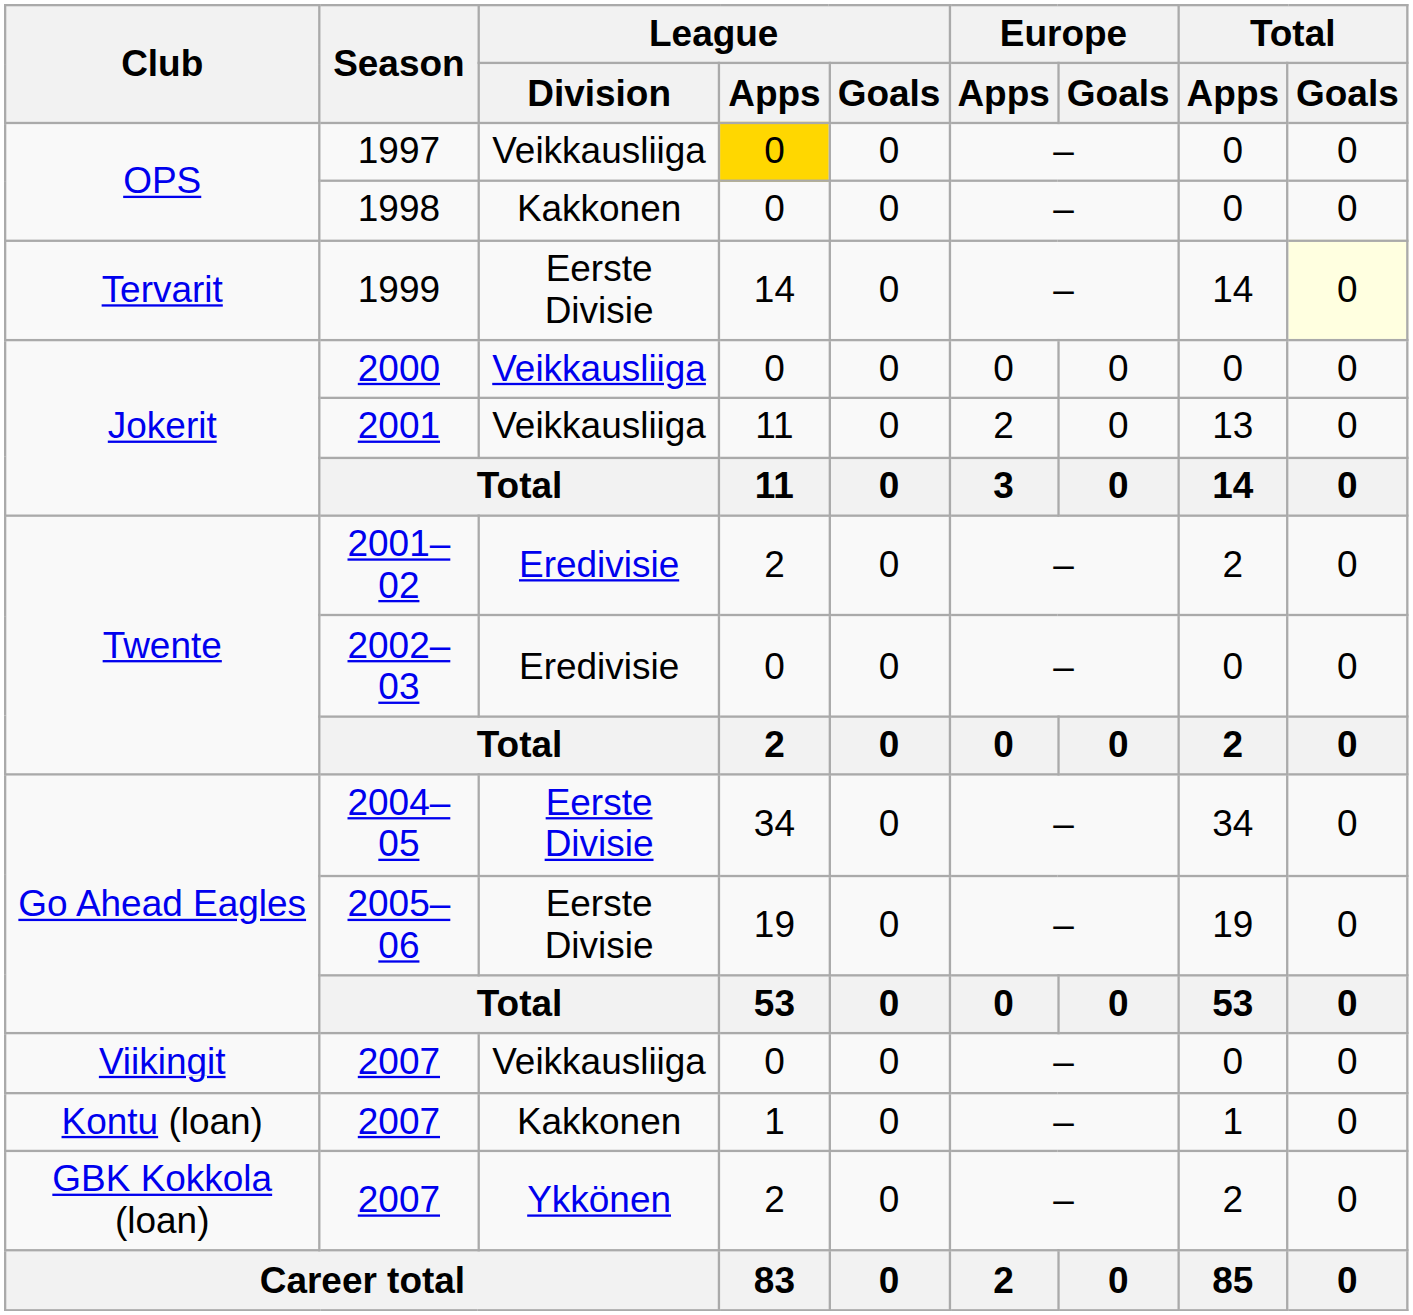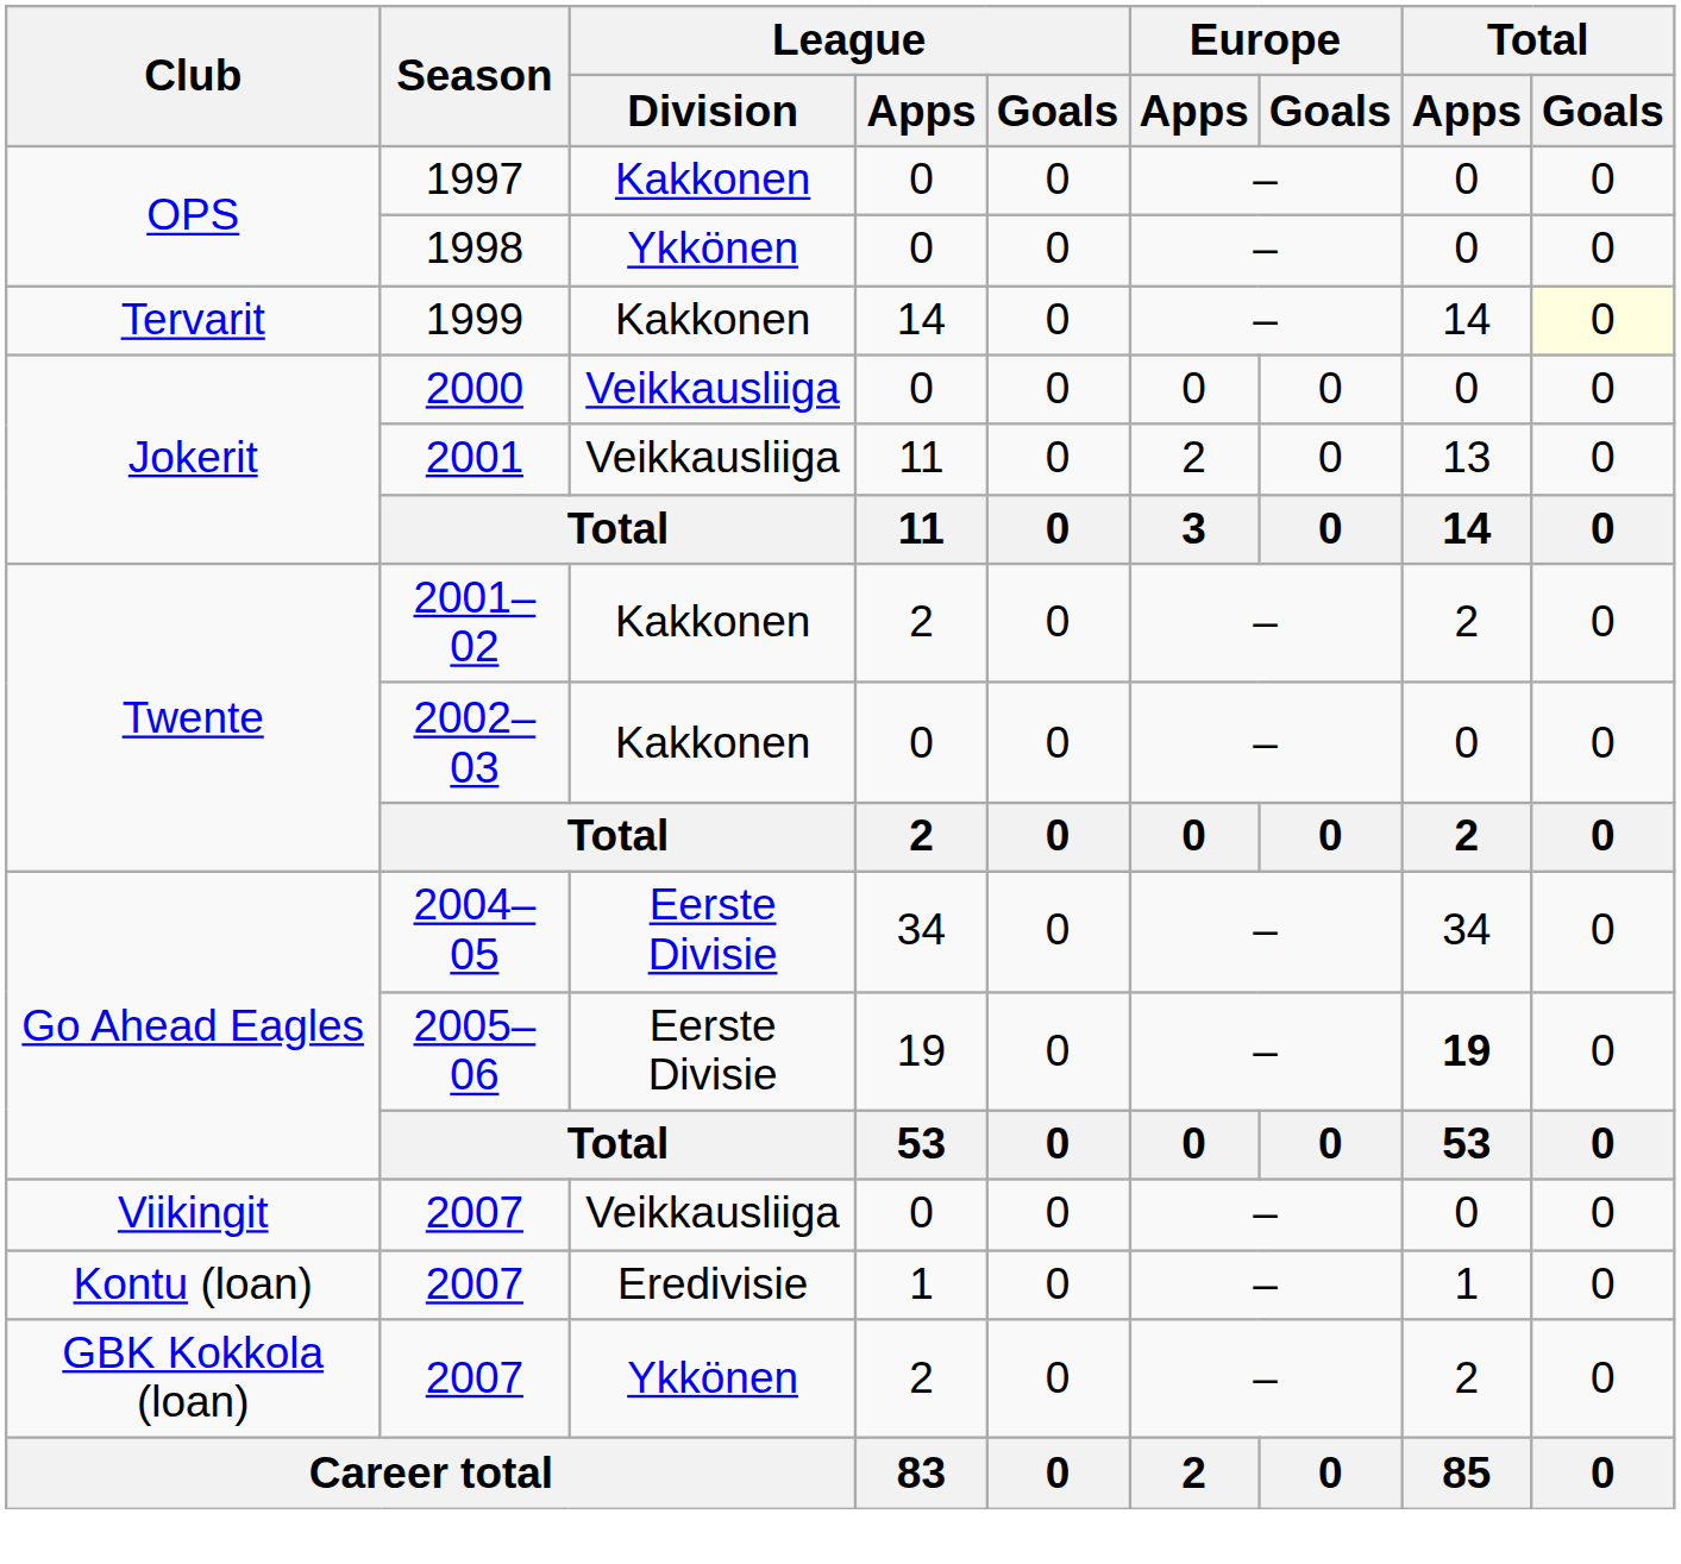 <table class="wikitable" style="text-align:center">
 <tr>
 <th rowspan="2">Club</th>
 <th rowspan="2">Season</th>
 <th colspan="3">League</th>
 <th colspan="2">Europe</th>
 <th colspan="2">Total</th>
 </tr>
 <tr>
 <th>Division</th>
 <th>Apps</th>
 <th>Goals</th>
 <th>Apps</th>
 <th>Goals</th>
 <th>Apps</th>
 <th>Goals</th>
 </tr>
 <tr>
 <td rowspan=2><a href='#'>OPS</a></td>
 <td>1997</td>
-<td>Veikkausliiga</td>
-<td style="background: gold;">0</td>
+<td><a href='#'>Kakkonen</a></td>
+<td>0</td>
 <td>0</td>
 <td colspan=2>–</td>
 <td>0</td>
 <td>0</td>
 </tr>
 <tr>
 <td>1998</td>
-<td>Kakkonen</td>
+<td><a href='#'>Ykkönen</a></td>
 <td>0</td>
 <td>0</td>
 <td colspan=2>–</td>
 <td>0</td>
 <td>0</td>
 </tr>
 <tr>
 <td><a href='#'>Tervarit</a></td>
 <td>1999</td>
-<td>Eerste Divisie</td>
+<td>Kakkonen</td>
 <td>14</td>
 <td>0</td>
 <td colspan=2>–</td>
 <td>14</td>
 <td style="background: lightyellow;">0</td>
 </tr>
 <tr>
 <td rowspan=3><a href='#'>Jokerit</a></td>
 <td><a href='#'>2000</a></td>
 <td><a href='#'>Veikkausliiga</a></td>
 <td>0</td>
 <td>0</td>
 <td>0</td>
 <td>0</td>
 <td>0</td>
 <td>0</td>
 </tr>
 <tr>
 <td><a href='#'>2001</a></td>
 <td>Veikkausliiga</td>
 <td>11</td>
 <td>0</td>
 <td>2</td>
 <td>0</td>
 <td>13</td>
 <td>0</td>
 </tr>
 <tr>
 <th colspan=2>Total</th>
 <th>11</th>
 <th>0</th>
 <th>3</th>
 <th>0</th>
 <th>14</th>
 <th>0</th>
 </tr>
 <tr>
 <td rowspan=3><a href='#'>Twente</a></td>
 <td><a href='#'>2001–02</a></td>
-<td><a href='#'>Eredivisie</a></td>
+<td>Kakkonen</td>
 <td>2</td>
 <td>0</td>
 <td colspan=2>–</td>
 <td>2</td>
 <td>0</td>
 </tr>
 <tr>
 <td><a href='#'>2002–03</a></td>
-<td>Eredivisie</td>
+<td>Kakkonen</td>
 <td>0</td>
 <td>0</td>
 <td colspan=2>–</td>
 <td>0</td>
 <td>0</td>
 </tr>
 <tr>
 <th colspan=2>Total</th>
 <th>2</th>
 <th>0</th>
 <th>0</th>
 <th>0</th>
 <th>2</th>
 <th>0</th>
 </tr>
 <tr>
 <td rowspan=3><a href='#'>Go Ahead Eagles</a></td>
 <td><a href='#'>2004–05</a></td>
 <td><a href='#'>Eerste Divisie</a></td>
 <td>34</td>
 <td>0</td>
 <td colspan=2>–</td>
 <td>34</td>
 <td>0</td>
 </tr>
 <tr>
 <td><a href='#'>2005–06</a></td>
 <td>Eerste Divisie</td>
 <td>19</td>
 <td>0</td>
 <td colspan=2>–</td>
-<td>19</td>
+<td><strong>19</strong></td>
 <td>0</td>
 </tr>
 <tr>
 <th colspan=2>Total</th>
 <th>53</th>
 <th>0</th>
 <th>0</th>
 <th>0</th>
 <th>53</th>
 <th>0</th>
 </tr>
 <tr>
 <td><a href='#'>Viikingit</a></td>
 <td><a href='#'>2007</a></td>
 <td>Veikkausliiga</td>
 <td>0</td>
 <td>0</td>
 <td colspan=2>–</td>
 <td>0</td>
 <td>0</td>
 </tr>
 <tr>
 <td><a href='#'>Kontu</a> (loan)</td>
 <td><a href='#'>2007</a></td>
-<td>Kakkonen</td>
+<td>Eredivisie</td>
 <td>1</td>
 <td>0</td>
 <td colspan=2>–</td>
 <td>1</td>
 <td>0</td>
 </tr>
 <tr>
 <td><a href='#'>GBK Kokkola</a> (loan)</td>
 <td><a href='#'>2007</a></td>
 <td><a href='#'>Ykkönen</a></td>
 <td>2</td>
 <td>0</td>
 <td colspan=2>–</td>
 <td>2</td>
 <td>0</td>
 </tr>
 <tr>
 <th colspan="3">Career total</th>
 <th>83</th>
 <th>0</th>
 <th>2</th>
 <th>0</th>
 <th>85</th>
 <th>0</th>
 </tr>
 </table>
